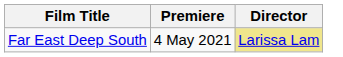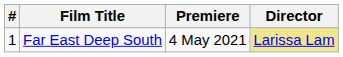 <table class="wikitable sortable">
 <tr>
+<th>#</th>
 <th>Film Title</th>
 <th>Premiere</th>
 <th>Director</th>
 </tr>
 <tr>
+<td>1</td>
 <td><a href='#'>Far East Deep South</a></td>
 <td>4 May 2021</td>
 <td style="background: khaki;"><a href='#'>Larissa Lam</a></td>
 </tr>
 </table>
